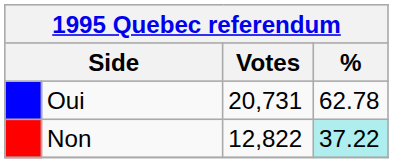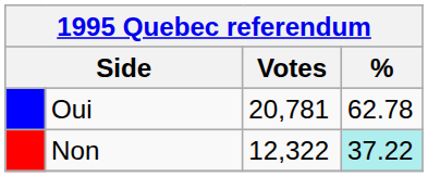 <table class="wikitable" style="font-size: 95%; clear:both">
 <tr style="background-color:#E9E9E9">
 <th colspan=4><a href='#'>1995 Quebec referendum</a></th>
 </tr>
 <tr style="background-color:#E9E9E9">
 <th colspan=2 style="width: 130px">Side</th>
 <th style="width: 50px">Votes</th>
 <th style="width: 40px">%</th>
 </tr>
 <tr>
 <td bgcolor="blue"></td>
 <td>Oui</td>
-<td>20,731</td>
+<td>20,781</td>
 <td>62.78</td>
 </tr>
 <tr>
 <td bgcolor="red"></td>
 <td>Non</td>
-<td>12,822</td>
+<td>12,322</td>
 <td style="background: paleturquoise;">37.22</td>
 </tr>
 <tr>
 </tr>
 </table>
